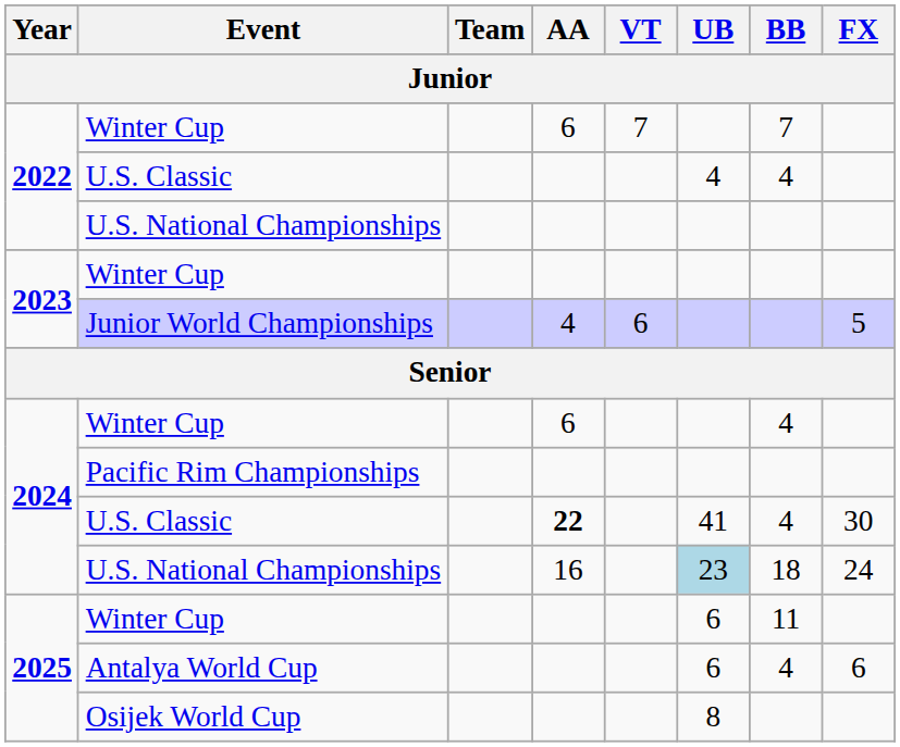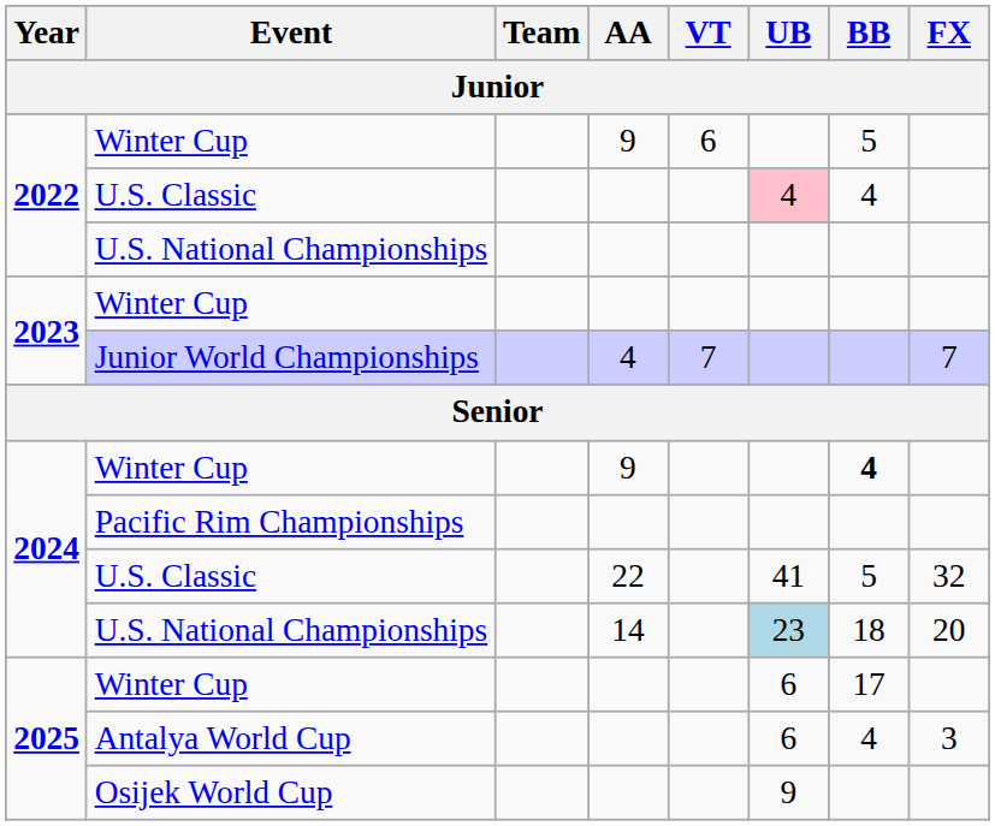 <table class="wikitable" style="text-align:center; font-size:95%;">
 <tr>
 <th align=center>Year</th>
 <th align=center>Event</th>
 <th style="width:30px;">Team</th>
 <th style="width:30px;">AA</th>
 <th style="width:30px;"><a href='#'>VT</a></th>
 <th style="width:30px;"><a href='#'>UB</a></th>
 <th style="width:30px;"><a href='#'>BB</a></th>
 <th style="width:30px;"><a href='#'>FX</a></th>
 </tr>
 <tr>
 <th colspan="8"><strong>Junior</strong></th>
 </tr>
 <tr>
 <td rowspan="3"><strong><a href='#'>2022</a></strong></td>
 <td align=left><a href='#'>Winter Cup</a></td>
 <td></td>
+<td>9</td>
 <td>6</td>
-<td>7</td>
 <td></td>
-<td>7</td>
+<td>5</td>
 <td></td>
 </tr>
 <tr>
 <td align=left><a href='#'>U.S. Classic</a></td>
 <td></td>
 <td></td>
 <td></td>
-<td>4</td>
+<td style="background: pink;">4</td>
 <td>4</td>
 <td></td>
 </tr>
 <tr>
 <td align=left><a href='#'>U.S. National Championships</a></td>
 <td></td>
 <td></td>
 <td></td>
 <td></td>
 <td></td>
 <td></td>
 </tr>
 <tr>
 <td rowspan="2"><strong><a href='#'>2023</a></strong></td>
 <td align=left><a href='#'>Winter Cup</a></td>
 <td></td>
 <td></td>
 <td></td>
 <td></td>
 <td></td>
 <td></td>
 </tr>
 <tr bgcolor=#CCCCFF>
 <td align=left><a href='#'>Junior World Championships</a></td>
 <td></td>
 <td>4</td>
-<td>6</td>
+<td>7</td>
 <td></td>
 <td></td>
-<td>5</td>
+<td>7</td>
 </tr>
 <tr>
 <th colspan="8"><strong>Senior</strong></th>
 </tr>
 <tr>
 <td rowspan="4"><strong><a href='#'>2024</a></strong></td>
 <td align=left><a href='#'>Winter Cup</a></td>
 <td></td>
-<td>6</td>
+<td>9</td>
 <td></td>
 <td></td>
-<td>4</td>
+<td><strong>4</strong></td>
 <td></td>
 </tr>
 <tr>
 <td align=left><a href='#'>Pacific Rim Championships</a></td>
 <td></td>
 <td></td>
 <td></td>
 <td></td>
 <td></td>
 <td></td>
 </tr>
 <tr>
 <td align=left><a href='#'>U.S. Classic</a></td>
 <td></td>
-<td><strong>22</strong></td>
+<td>22</td>
 <td></td>
 <td>41</td>
-<td>4</td>
-<td>30</td>
+<td>5</td>
+<td>32</td>
 </tr>
 <tr>
 <td align=left><a href='#'>U.S. National Championships</a></td>
 <td></td>
-<td>16</td>
+<td>14</td>
 <td></td>
 <td style="background: lightblue;">23</td>
 <td>18</td>
-<td>24</td>
+<td>20</td>
 </tr>
 <tr>
 <td rowspan="3"><strong><a href='#'>2025</a></strong></td>
 <td align=left><a href='#'>Winter Cup</a></td>
 <td></td>
 <td></td>
 <td></td>
 <td>6</td>
-<td>11</td>
+<td>17</td>
 <td></td>
 </tr>
 <tr>
 <td align=left><a href='#'>Antalya World Cup</a></td>
 <td></td>
 <td></td>
 <td></td>
 <td>6</td>
 <td>4</td>
-<td>6</td>
+<td>3</td>
 </tr>
 <tr>
 <td align=left><a href='#'>Osijek World Cup</a></td>
 <td></td>
 <td></td>
 <td></td>
-<td>8</td>
+<td>9</td>
 <td></td>
 <td></td>
 </tr>
 </table>
